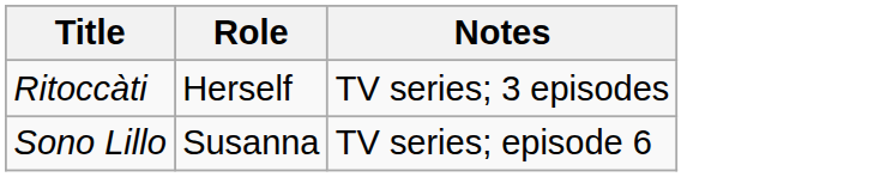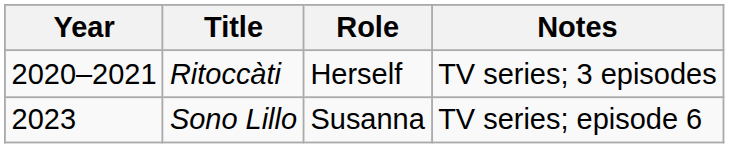 <table class="wikitable sortable">
 <tr>
+<th>Year</th>
 <th>Title</th>
 <th>Role</th>
 <th class="unsortable">Notes</th>
 </tr>
 <tr>
+<td>2020–2021</td>
 <td><em>Ritoccàti</em></td>
 <td>Herself</td>
 <td>TV series; 3 episodes</td>
 </tr>
 <tr>
+<td>2023</td>
 <td><em>Sono Lillo</em></td>
 <td>Susanna</td>
 <td>TV series; episode 6</td>
 </tr>
 </table>
